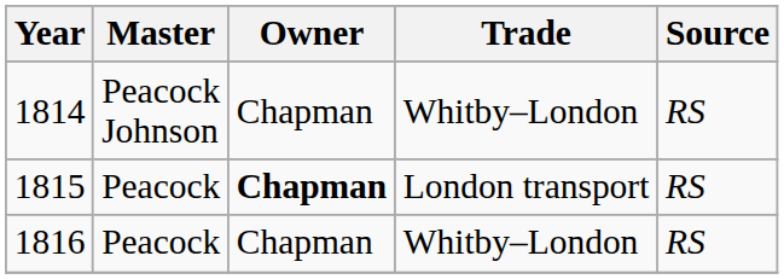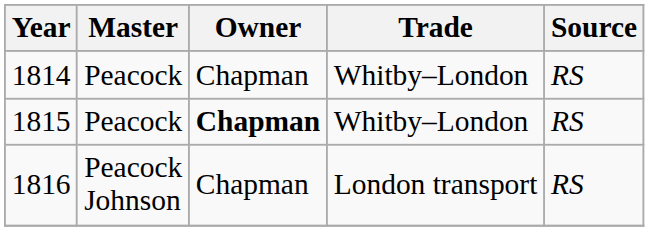 <table class=" wikitable">
 <tr>
 <th>Year</th>
 <th>Master</th>
 <th>Owner</th>
 <th>Trade</th>
 <th>Source</th>
 </tr>
 <tr>
 <td>1814</td>
-<td>Peacock<br>Johnson</td>
+<td>Peacock</td>
 <td>Chapman</td>
 <td>Whitby–London</td>
 <td><em>RS</em></td>
 </tr>
 <tr>
 <td>1815</td>
 <td>Peacock</td>
 <td><strong>Chapman</strong></td>
-<td>London transport</td>
+<td>Whitby–London</td>
 <td><em>RS</em></td>
 </tr>
 <tr>
 <td>1816</td>
-<td>Peacock</td>
+<td>Peacock<br>Johnson</td>
 <td>Chapman</td>
-<td>Whitby–London</td>
+<td>London transport</td>
 <td><em>RS</em></td>
 </tr>
 <tr>
 </tr>
 </table>
